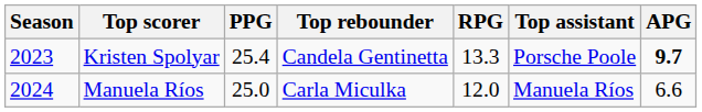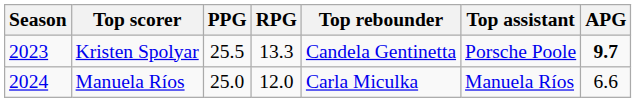 <table class="wikitable">
 <tr>
 <th>Season</th>
 <th>Top scorer</th>
 <th>PPG</th>
+<th>RPG</th>
 <th>Top rebounder</th>
-<th>RPG</th>
 <th>Top assistant</th>
 <th>APG</th>
 </tr>
 <tr>
 <td><a href='#'>2023</a></td>
 <td> <a href='#'>Kristen Spolyar</a></td>
-<td align="center">25.4</td>
+<td align="center">25.5</td>
+<td align="center">13.3</td>
 <td> <a href='#'>Candela Gentinetta</a></td>
-<td align="center">13.3</td>
 <td> <a href='#'>Porsche Poole</a></td>
 <td align="center"><strong>9.7</strong></td>
 </tr>
 <tr>
 <td><a href='#'>2024</a></td>
 <td> <a href='#'>Manuela Ríos</a></td>
 <td align="center">25.0</td>
+<td align="center">12.0</td>
 <td> <a href='#'>Carla Miculka</a></td>
-<td align="center">12.0</td>
 <td> <a href='#'>Manuela Ríos</a></td>
 <td align="center">6.6</td>
 </tr>
 </table>
